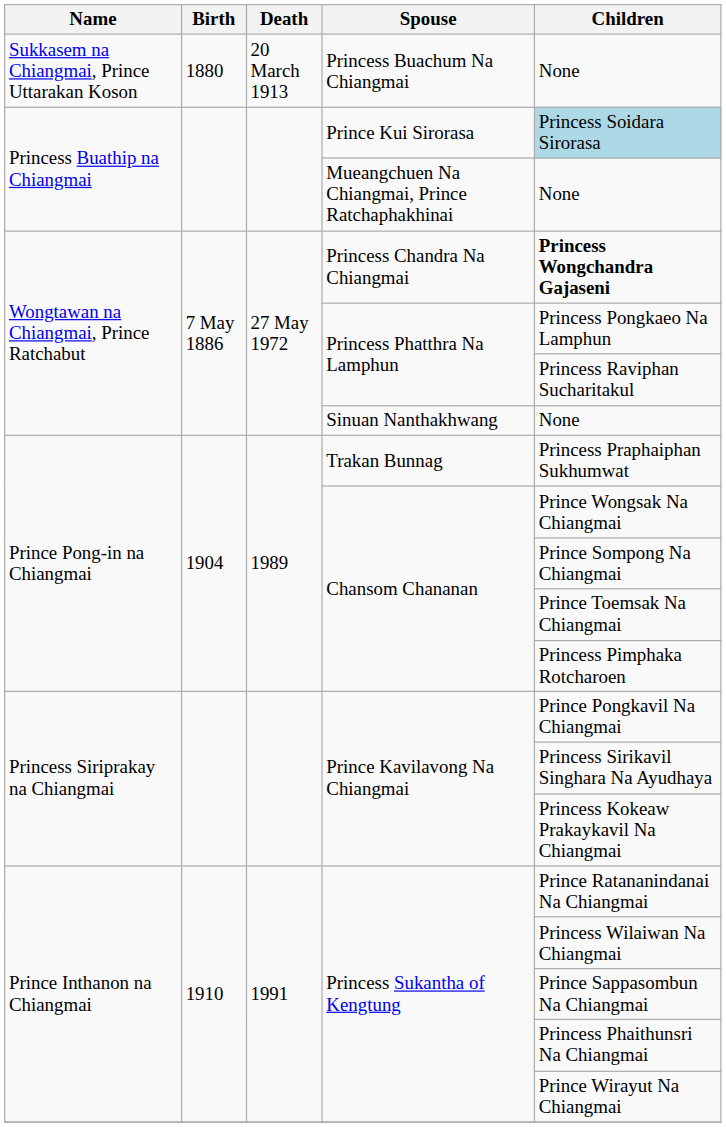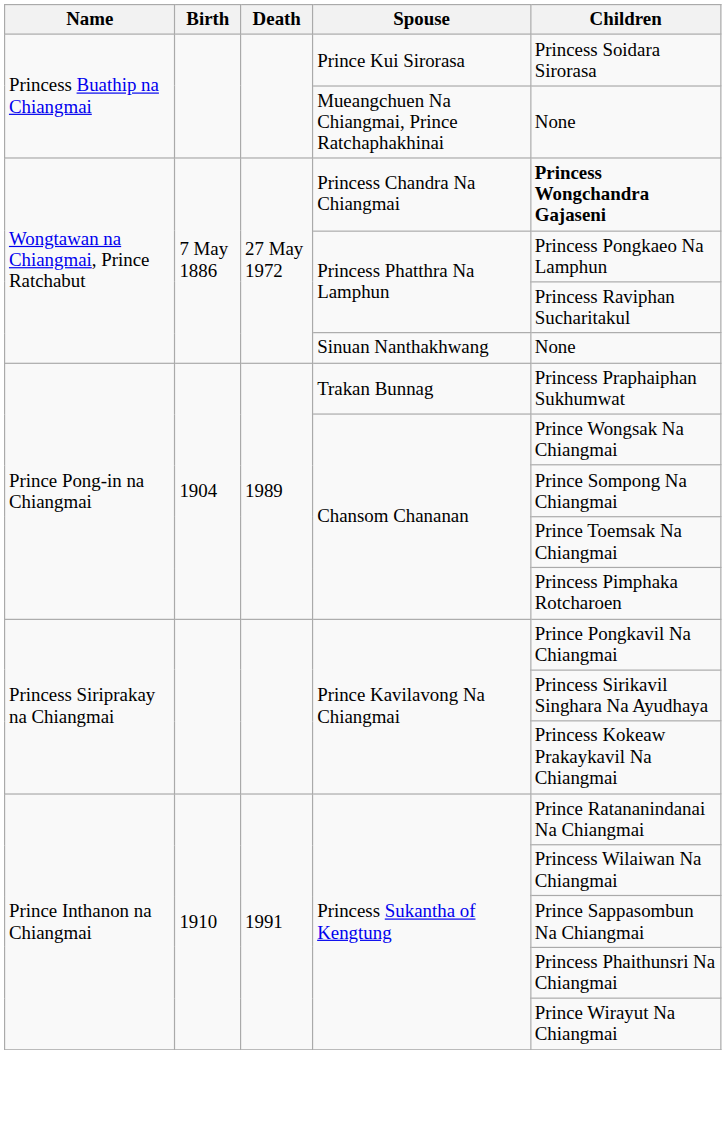 <table class="wikitable">
 <tr>
 <th>Name</th>
 <th>Birth</th>
 <th>Death</th>
 <th>Spouse</th>
 <th>Children</th>
 </tr>
 <tr>
-<td><a href='#'>Sukkasem na Chiangmai</a>, Prince Uttarakan Koson</td>
-<td>1880</td>
-<td>20 March 1913</td>
-<td>Princess Buachum Na Chiangmai</td>
-<td>None</td>
-</tr>
-<tr>
 <td rowspan="2">Princess <a href='#'>Buathip na Chiangmai</a></td>
 <td rowspan="2"></td>
 <td rowspan="2"></td>
 <td>Prince Kui Sirorasa</td>
-<td style="background: lightblue;">Princess Soidara Sirorasa</td>
+<td>Princess Soidara Sirorasa</td>
 </tr>
 <tr>
 <td>Mueangchuen Na Chiangmai, Prince Ratchaphakhinai</td>
 <td>None</td>
 </tr>
 <tr>
 <td rowspan="4"><a href='#'>Wongtawan na Chiangmai</a>, Prince Ratchabut</td>
 <td rowspan="4">7 May 1886</td>
 <td rowspan="4">27 May 1972</td>
 <td rowspan="1">Princess Chandra Na Chiangmai</td>
 <td><strong>Princess Wongchandra Gajaseni</strong></td>
 </tr>
 <tr>
 <td rowspan="2">Princess Phatthra Na Lamphun</td>
 <td>Princess Pongkaeo Na Lamphun</td>
 </tr>
 <tr>
 <td>Princess Raviphan Sucharitakul</td>
 </tr>
 <tr>
 <td>Sinuan Nanthakhwang</td>
 <td>None</td>
 </tr>
 <tr>
 <td rowspan="5">Prince Pong-in na Chiangmai</td>
 <td rowspan="5">1904</td>
 <td rowspan="5">1989</td>
 <td rowspan="1">Trakan Bunnag</td>
 <td>Princess Praphaiphan Sukhumwat</td>
 </tr>
 <tr>
 <td rowspan="4">Chansom Chananan</td>
 <td>Prince Wongsak Na Chiangmai</td>
 </tr>
 <tr>
 <td>Prince Sompong Na Chiangmai</td>
 </tr>
 <tr>
 <td>Prince Toemsak Na Chiangmai</td>
 </tr>
 <tr>
 <td>Princess Pimphaka Rotcharoen</td>
 </tr>
 <tr>
 <td rowspan="3">Princess Siriprakay na Chiangmai</td>
 <td rowspan="3"></td>
 <td rowspan="3"></td>
 <td rowspan="3">Prince Kavilavong Na Chiangmai</td>
 <td>Prince Pongkavil Na Chiangmai</td>
 </tr>
 <tr>
 <td>Princess Sirikavil Singhara Na Ayudhaya</td>
 </tr>
 <tr>
 <td>Princess Kokeaw Prakaykavil Na Chiangmai</td>
 </tr>
 <tr>
 <td rowspan="5">Prince Inthanon na Chiangmai</td>
 <td rowspan="5">1910</td>
 <td rowspan="5">1991</td>
 <td rowspan="5">Princess <a href='#'>Sukantha of Kengtung</a></td>
 <td>Prince Ratananindanai Na Chiangmai</td>
 </tr>
 <tr>
 <td>Princess Wilaiwan Na Chiangmai</td>
 </tr>
 <tr>
 <td>Prince Sappasombun Na Chiangmai</td>
 </tr>
 <tr>
 <td>Princess Phaithunsri Na Chiangmai</td>
 </tr>
 <tr>
 <td>Prince Wirayut Na Chiangmai</td>
 </tr>
 <tr>
 </tr>
 </table>
